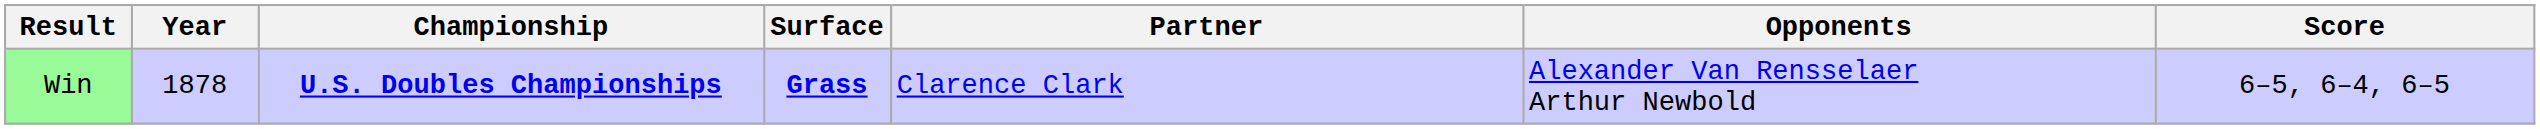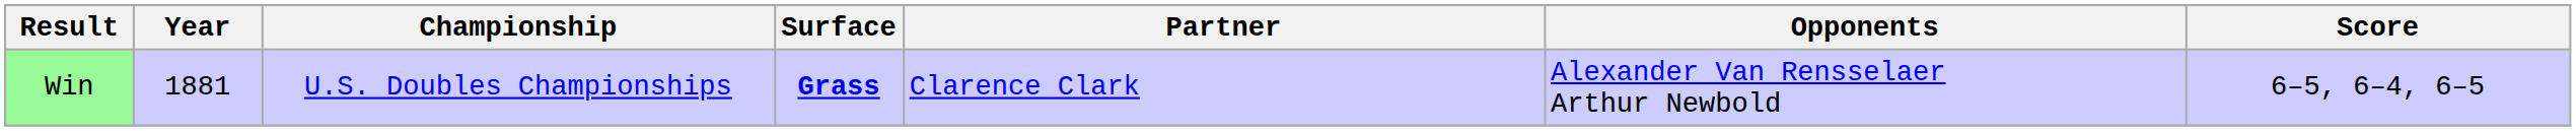 <table class="unsortable wikitable" style="text-align:center;">
 <tr>
 <th style="width:5%">Result</th>
 <th style="width:5%">Year</th>
 <th style="width:20%">Championship</th>
 <th style="width:5%">Surface</th>
 <th style="width:25%">Partner</th>
 <th style="width:25%">Opponents</th>
 <th style="width:15%" class="unsortable">Score</th>
 </tr>
 <tr style="background:#ccf;">
 <td style="background:#98fb98;">Win</td>
-<td>1878</td>
-<td><strong><a href='#'>U.S. Doubles Championships</a></strong></td>
+<td>1881</td>
+<td><a href='#'>U.S. Doubles Championships</a></td>
 <td><strong><a href='#'>Grass</a></strong></td>
 <td style="text-align:left;"> <a href='#'>Clarence Clark</a></td>
 <td style="text-align:left;"> <a href='#'>Alexander Van Rensselaer</a><br> Arthur Newbold</td>
 <td>6–5, 6–4, 6–5</td>
 </tr>
 </table>
